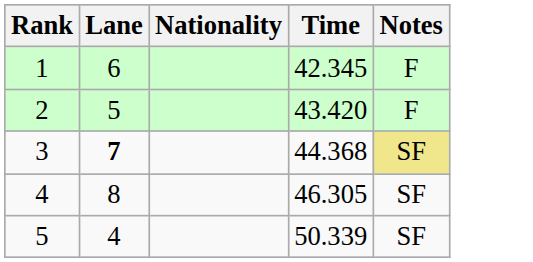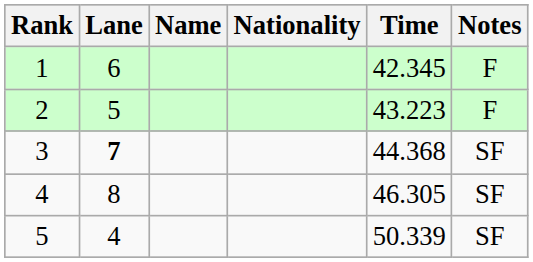 <table class="wikitable sortable" style="text-align:center">
 <tr>
 <th>Rank</th>
 <th>Lane</th>
+<th>Name</th>
 <th>Nationality</th>
 <th>Time</th>
 <th>Notes</th>
 </tr>
 <tr bgcolor=ccffcc>
 <td>1</td>
 <td>6</td>
 <td align=left></td>
+<td align=left></td>
 <td>42.345</td>
 <td>F</td>
 </tr>
 <tr bgcolor=ccffcc>
 <td>2</td>
 <td>5</td>
 <td align=left></td>
-<td>43.420</td>
+<td align=left></td>
+<td>43.223</td>
 <td>F</td>
 </tr>
 <tr>
 <td>3</td>
 <td><strong>7</strong></td>
 <td align=left></td>
+<td align=left></td>
 <td>44.368</td>
-<td style="background: khaki;">SF</td>
+<td>SF</td>
 </tr>
 <tr>
 <td>4</td>
 <td>8</td>
+<td align=left></td>
 <td align=left></td>
 <td>46.305</td>
 <td>SF</td>
 </tr>
 <tr>
 <td>5</td>
 <td>4</td>
 <td align=left></td>
+<td align=left></td>
 <td>50.339</td>
 <td>SF</td>
 </tr>
 </table>
